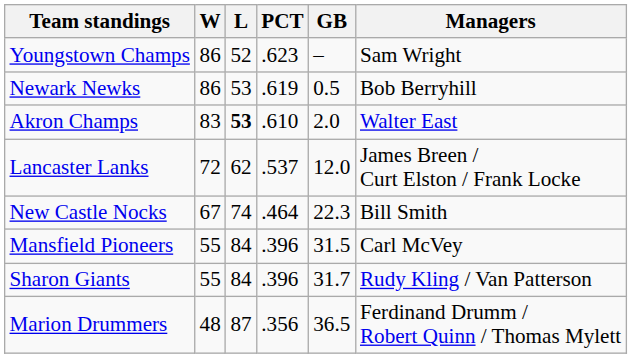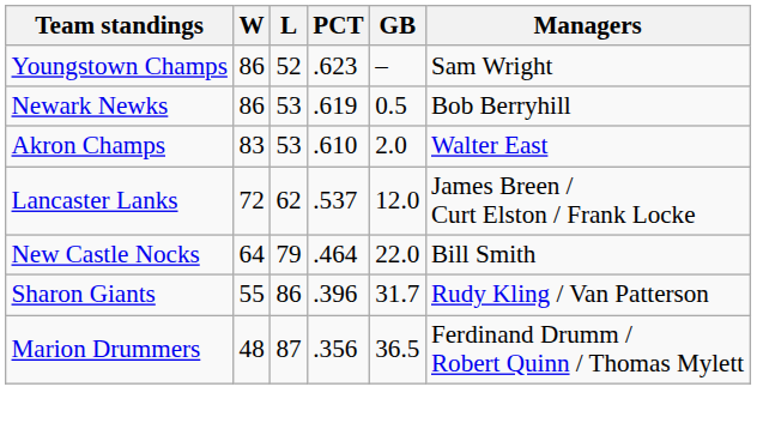 <table class="wikitable">
 <tr>
 <th>Team standings</th>
 <th>W</th>
 <th>L</th>
 <th>PCT</th>
 <th>GB</th>
 <th>Managers</th>
 </tr>
 <tr>
 <td><a href='#'>Youngstown Champs</a></td>
 <td>86</td>
 <td>52</td>
 <td>.623</td>
 <td>–</td>
 <td>Sam Wright</td>
 </tr>
 <tr>
 <td><a href='#'>Newark Newks</a></td>
 <td>86</td>
 <td>53</td>
 <td>.619</td>
 <td>0.5</td>
 <td>Bob Berryhill</td>
 </tr>
 <tr>
 <td><a href='#'>Akron Champs</a></td>
 <td>83</td>
-<td><strong>53</strong></td>
+<td>53</td>
 <td>.610</td>
 <td>2.0</td>
 <td><a href='#'>Walter East</a></td>
 </tr>
 <tr>
 <td><a href='#'>Lancaster Lanks</a></td>
 <td>72</td>
 <td>62</td>
 <td>.537</td>
 <td>12.0</td>
 <td>James Breen /<br> Curt Elston / Frank Locke</td>
 </tr>
 <tr>
 <td><a href='#'>New Castle Nocks</a></td>
-<td>67</td>
-<td>74</td>
+<td>64</td>
+<td>79</td>
 <td>.464</td>
-<td>22.3</td>
+<td>22.0</td>
 <td>Bill Smith</td>
-</tr>
-<tr>
-<td><a href='#'>Mansfield Pioneers</a></td>
-<td>55</td>
-<td>84</td>
-<td>.396</td>
-<td>31.5</td>
-<td>Carl McVey</td>
 </tr>
 <tr>
 <td><a href='#'>Sharon Giants</a></td>
 <td>55</td>
-<td>84</td>
+<td>86</td>
 <td>.396</td>
 <td>31.7</td>
 <td><a href='#'>Rudy Kling</a> / Van Patterson</td>
 </tr>
 <tr>
 <td><a href='#'>Marion Drummers</a></td>
 <td>48</td>
 <td>87</td>
 <td>.356</td>
 <td>36.5</td>
 <td>Ferdinand Drumm /<br> <a href='#'>Robert Quinn</a> / Thomas Mylett</td>
 </tr>
 </table>
